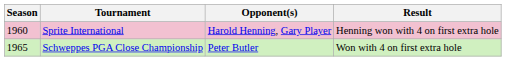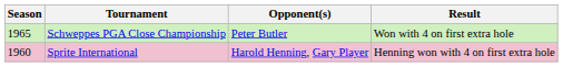 <table class="wikitable" style="font-size:95%;">
 <tr>
 <th>Season</th>
 <th>Tournament</th>
 <th>Opponent(s)</th>
 <th>Result</th>
 </tr>
+<tr style="background:#D0F0C0;">
+<td>1965</td>
+<td><a href='#'>Schweppes PGA Close Championship</a></td>
+<td> <a href='#'>Peter Butler</a></td>
+<td>Won with 4 on first extra hole</td>
+</tr>
 <tr style="background:#F2C1D1;">
 <td>1960</td>
 <td><a href='#'>Sprite International</a></td>
 <td> <a href='#'>Harold Henning</a>,  <a href='#'>Gary Player</a></td>
 <td>Henning won with 4 on first extra hole</td>
 </tr>
-<tr style="background:#D0F0C0;">
-<td>1965</td>
-<td><a href='#'>Schweppes PGA Close Championship</a></td>
-<td> <a href='#'>Peter Butler</a></td>
-<td>Won with 4 on first extra hole</td>
-</tr>
 </table>
